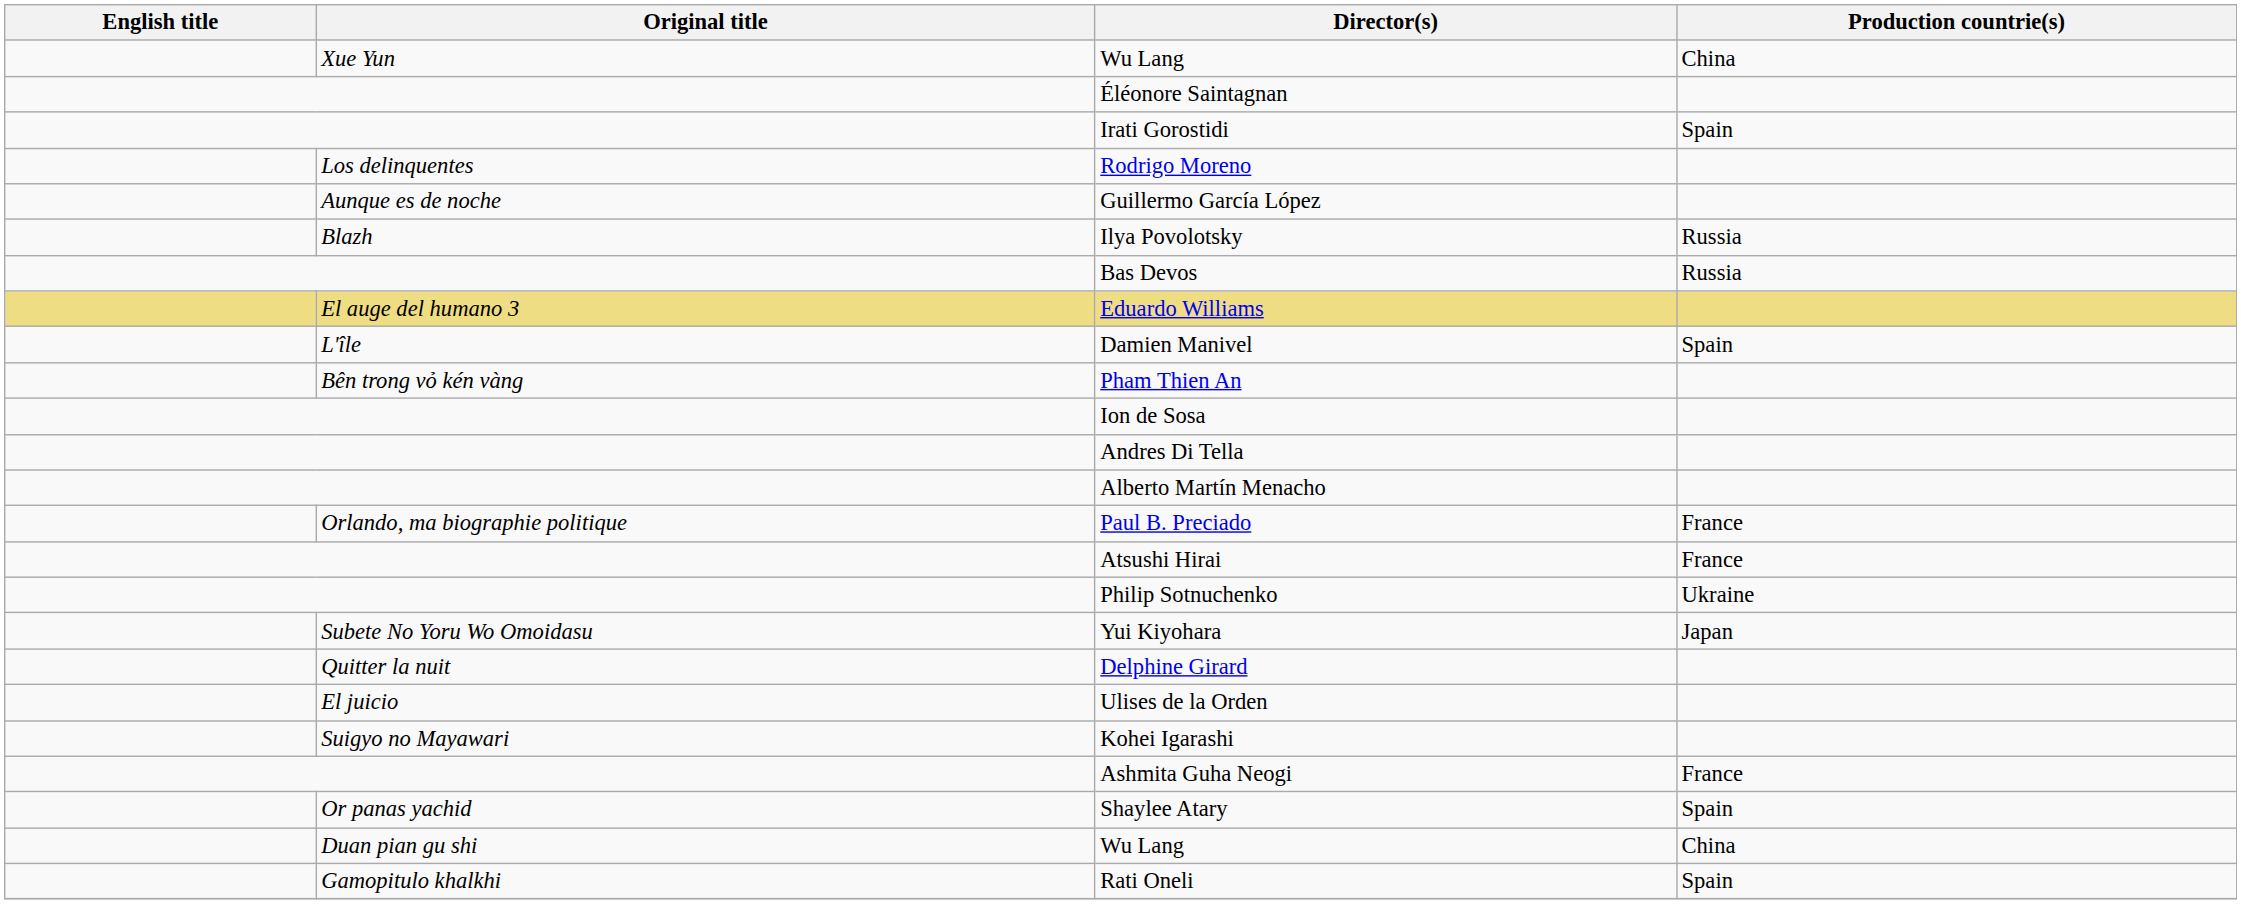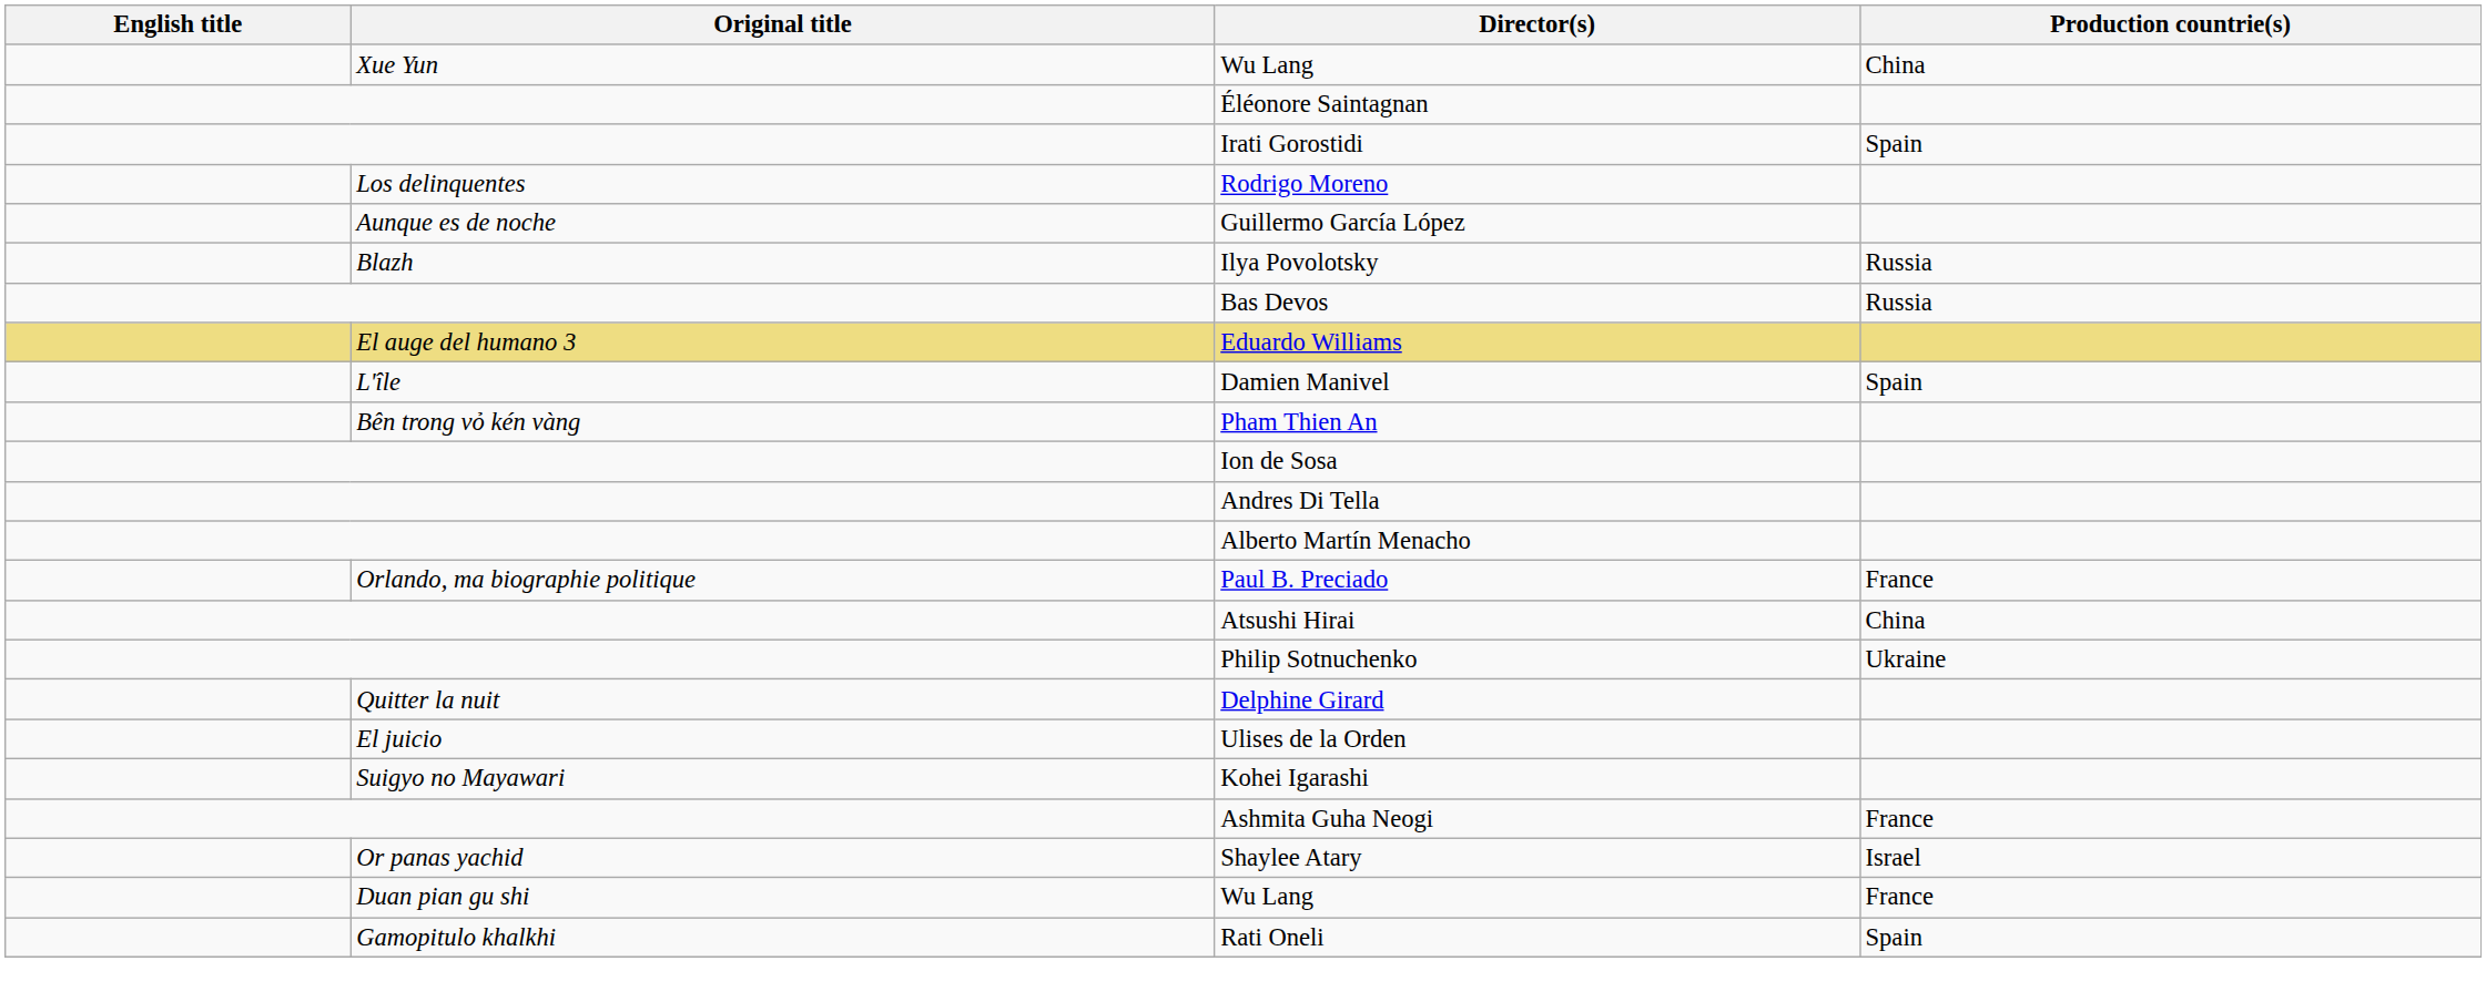 <table class="sortable wikitable" style="width:100%; margin-bottom:4px" cellpadding="5">
 <tr>
 <th scope="col">English title</th>
 <th scope="col">Original title</th>
 <th scope="col">Director(s)</th>
 <th scope="col">Production countrie(s)</th>
 </tr>
 <tr>
 <td></td>
 <td><em>Xue Yun</em></td>
 <td>Wu Lang</td>
 <td>China</td>
 </tr>
 <tr>
 <td colspan="2"></td>
 <td>Éléonore Saintagnan</td>
 <td></td>
 </tr>
 <tr>
 <td colspan="2"></td>
 <td>Irati Gorostidi</td>
 <td>Spain</td>
 </tr>
 <tr>
 <td></td>
 <td><em>Los delinquentes</em></td>
 <td><a href='#'>Rodrigo Moreno</a></td>
 <td></td>
 </tr>
 <tr>
 <td></td>
 <td><em>Aunque es de noche</em></td>
 <td>Guillermo García López</td>
 <td></td>
 </tr>
 <tr>
 <td></td>
 <td><em>Blazh</em></td>
 <td>Ilya Povolotsky</td>
 <td>Russia</td>
 </tr>
 <tr>
 <td colspan="2"></td>
 <td>Bas Devos</td>
 <td>Russia</td>
 </tr>
 <tr style="background:#EEDD82">
 <td></td>
 <td><em>El auge del humano 3</em></td>
 <td><a href='#'>Eduardo Williams</a></td>
 <td></td>
 </tr>
 <tr>
 <td></td>
 <td><em>L'île</em></td>
 <td>Damien Manivel</td>
 <td>Spain</td>
 </tr>
 <tr>
 <td></td>
 <td><em>Bên trong vỏ kén vàng</em></td>
 <td><a href='#'>Pham Thien An</a></td>
 <td></td>
 </tr>
 <tr>
 <td colspan="2"></td>
 <td>Ion de Sosa</td>
 <td></td>
 </tr>
 <tr>
 <td colspan="2"></td>
 <td>Andres Di Tella</td>
 <td></td>
 </tr>
 <tr>
 <td colspan="2"></td>
 <td>Alberto Martín Menacho</td>
 <td></td>
 </tr>
 <tr>
 <td></td>
 <td><em>Orlando, ma biographie politique</em></td>
 <td><a href='#'>Paul B. Preciado</a></td>
 <td>France</td>
 </tr>
 <tr>
 <td colspan="2"></td>
 <td>Atsushi Hirai</td>
-<td>France</td>
+<td>China</td>
 </tr>
 <tr>
 <td colspan="2"></td>
 <td>Philip Sotnuchenko</td>
 <td>Ukraine</td>
-</tr>
-<tr>
-<td> </td>
-<td><em>Subete No Yoru Wo Omoidasu</em></td>
-<td>Yui Kiyohara</td>
-<td>Japan</td>
 </tr>
 <tr>
 <td></td>
 <td><em>Quitter la nuit</em></td>
 <td><a href='#'>Delphine Girard</a></td>
 <td></td>
 </tr>
 <tr>
 <td></td>
 <td><em>El juicio</em></td>
 <td>Ulises de la Orden</td>
 <td></td>
 </tr>
 <tr>
 <td></td>
 <td><em>Suigyo no Mayawari</em></td>
 <td>Kohei Igarashi</td>
 <td></td>
 </tr>
 <tr>
 <td colspan="2"></td>
 <td>Ashmita Guha Neogi</td>
 <td>France</td>
 </tr>
 <tr>
 <td></td>
 <td><em>Or panas yachid</em></td>
 <td>Shaylee Atary</td>
-<td>Spain</td>
+<td>Israel</td>
 </tr>
 <tr>
 <td></td>
 <td><em>Duan pian gu shi</em></td>
 <td>Wu Lang</td>
-<td>China</td>
+<td>France</td>
 </tr>
 <tr>
 <td></td>
 <td><em>Gamopitulo khalkhi</em></td>
 <td>Rati Oneli</td>
 <td>Spain</td>
 </tr>
 <tr>
 </tr>
 </table>
